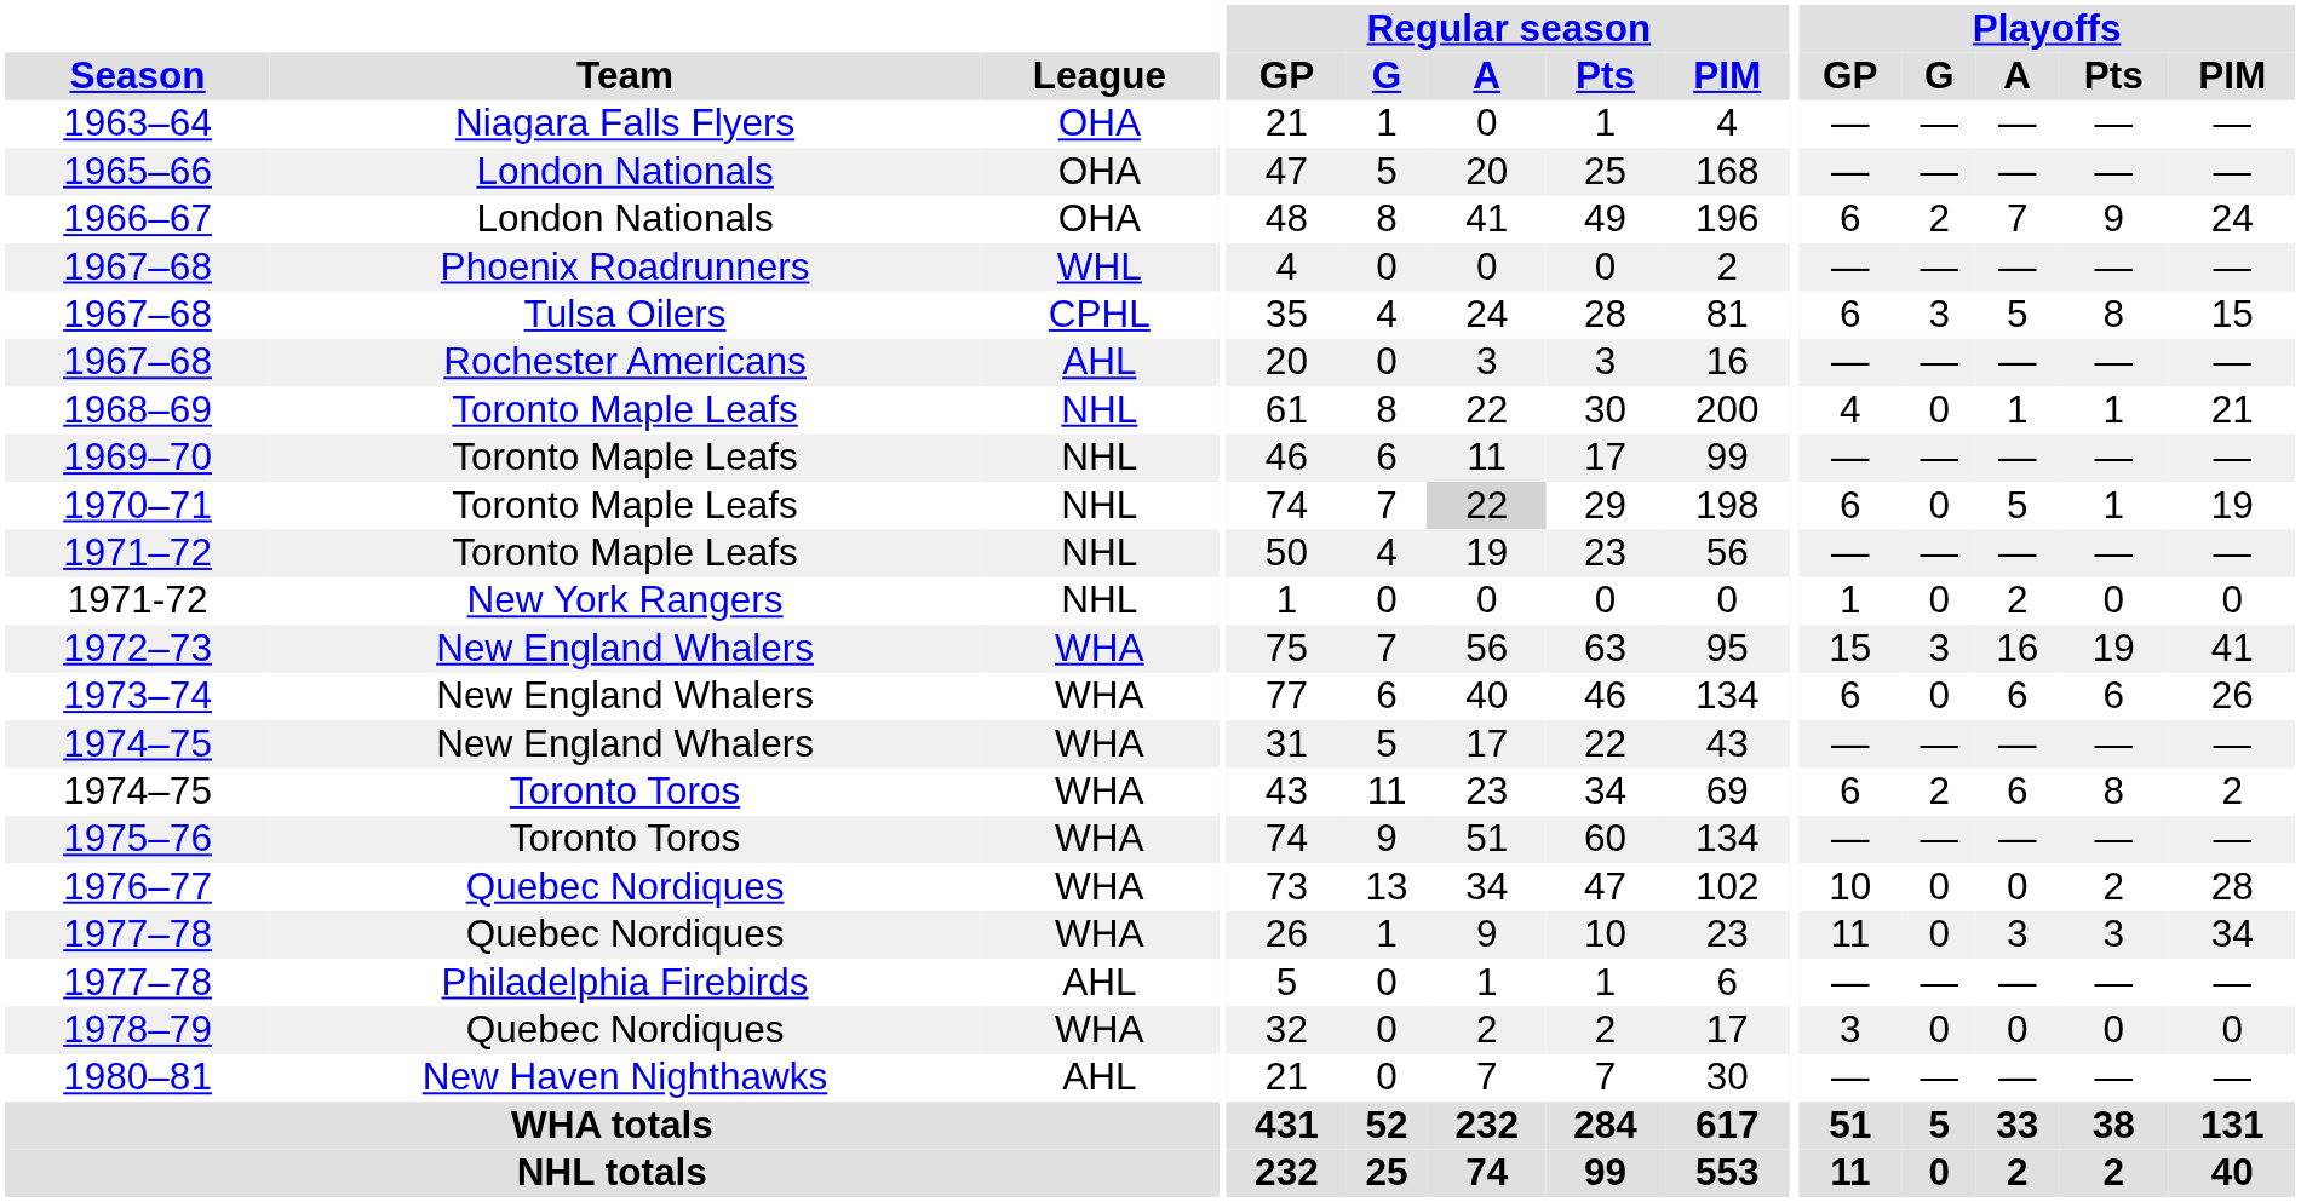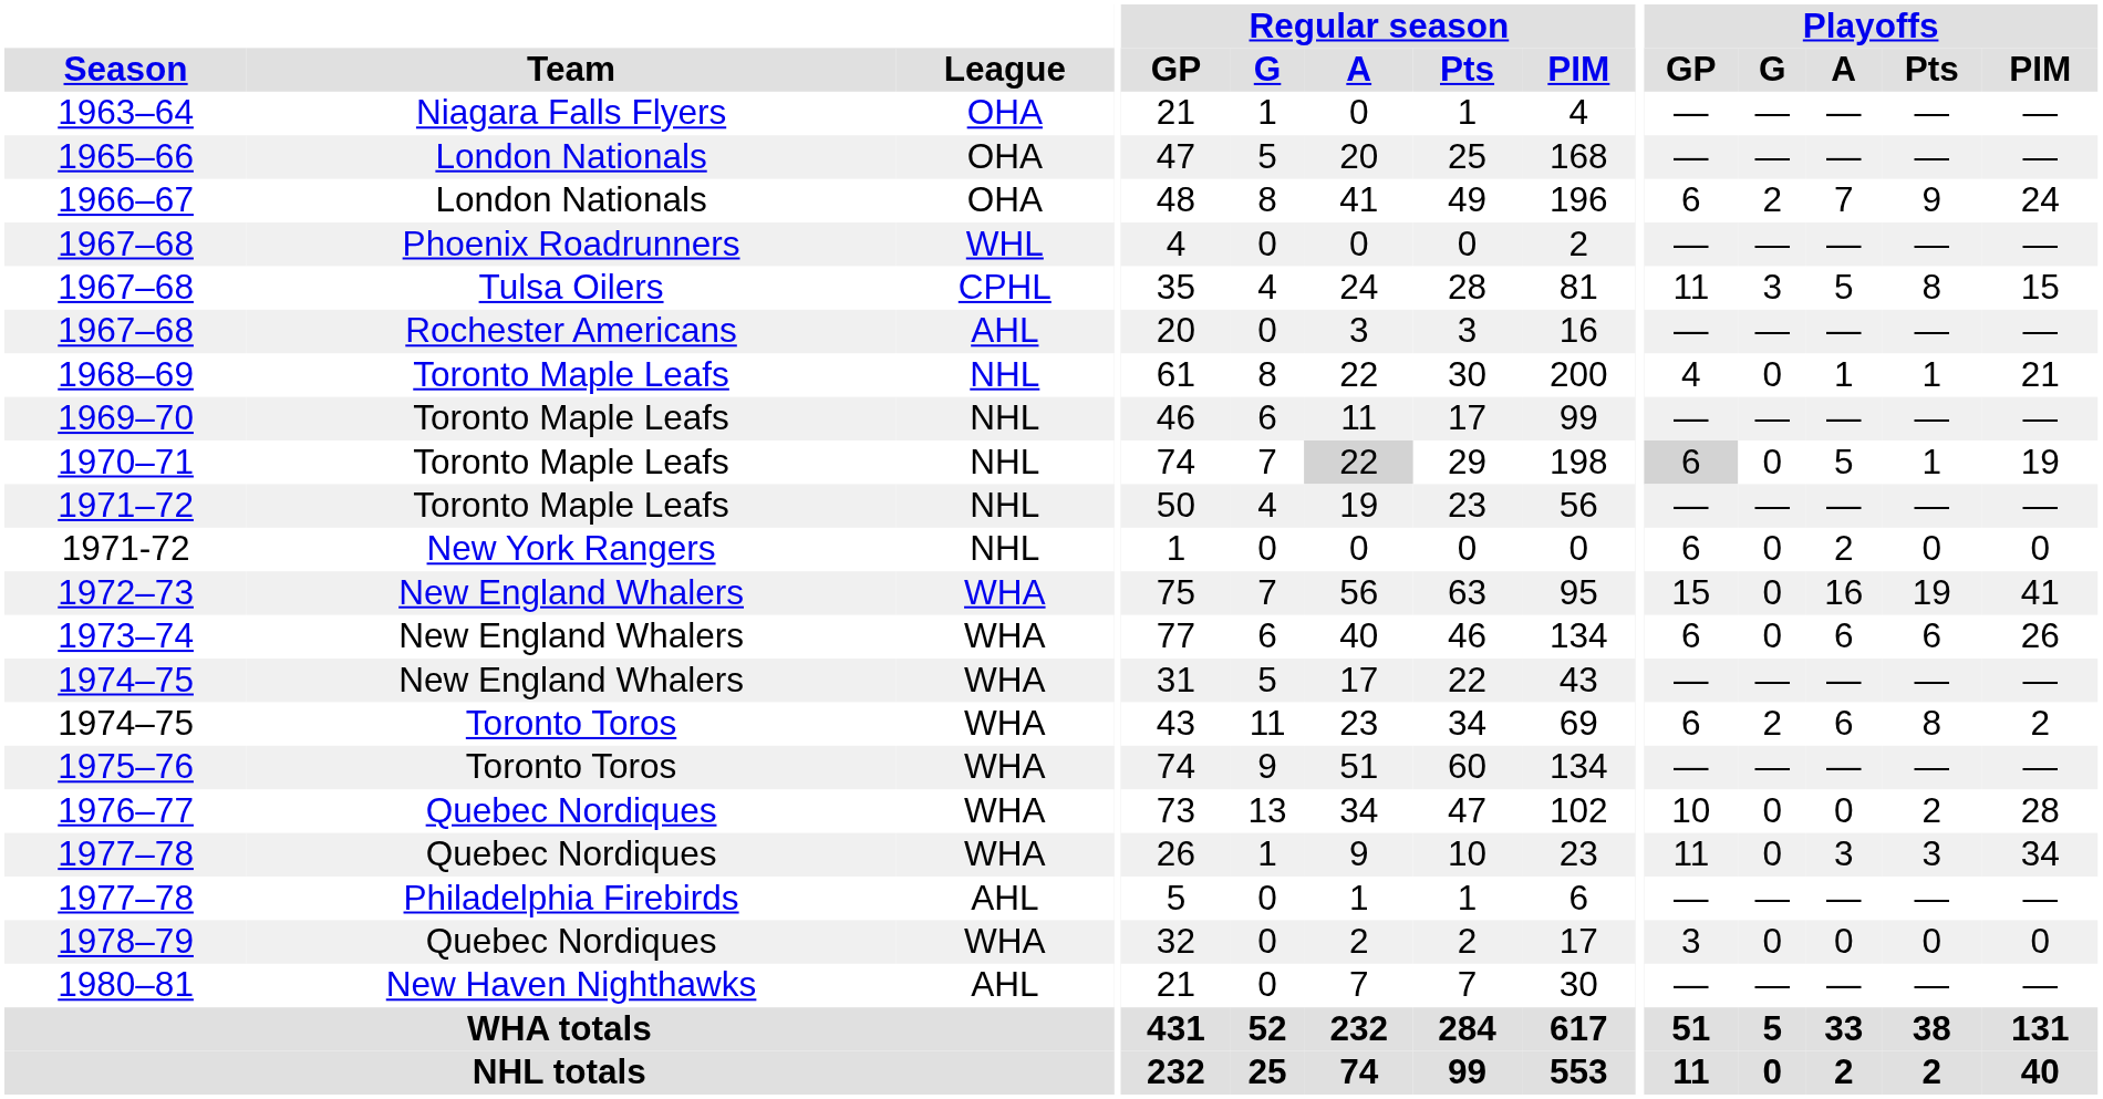 <table border="0" cellpadding="1" cellspacing="0" style="text-align:center; width:60em">
 <tr bgcolor="#e0e0e0">
 <th colspan="3" bgcolor="#ffffff"></th>
 <th rowspan="100" bgcolor="#ffffff"></th>
 <th colspan="5"><a href='#'>Regular season</a></th>
 <th rowspan="100" bgcolor="#ffffff"></th>
 <th colspan="5"><a href='#'>Playoffs</a></th>
 </tr>
 <tr bgcolor="#e0e0e0">
 <th><a href='#'>Season</a></th>
 <th>Team</th>
 <th>League</th>
 <th>GP</th>
 <th><a href='#'>G</a></th>
 <th><a href='#'>A</a></th>
 <th><a href='#'>Pts</a></th>
 <th><a href='#'>PIM</a></th>
 <th>GP</th>
 <th>G</th>
 <th>A</th>
 <th>Pts</th>
 <th>PIM</th>
 </tr>
 <tr>
 <td><a href='#'>1963–64</a></td>
 <td><a href='#'>Niagara Falls Flyers</a></td>
 <td><a href='#'>OHA</a></td>
 <td>21</td>
 <td>1</td>
 <td>0</td>
 <td>1</td>
 <td>4</td>
 <td>—</td>
 <td>—</td>
 <td>—</td>
 <td>—</td>
 <td>—</td>
 </tr>
 <tr bgcolor="#f0f0f0">
 <td><a href='#'>1965–66</a></td>
 <td><a href='#'>London Nationals</a></td>
 <td>OHA</td>
 <td>47</td>
 <td>5</td>
 <td>20</td>
 <td>25</td>
 <td>168</td>
 <td>—</td>
 <td>—</td>
 <td>—</td>
 <td>—</td>
 <td>—</td>
 </tr>
 <tr>
 <td><a href='#'>1966–67</a></td>
 <td>London Nationals</td>
 <td>OHA</td>
 <td>48</td>
 <td>8</td>
 <td>41</td>
 <td>49</td>
 <td>196</td>
 <td>6</td>
 <td>2</td>
 <td>7</td>
 <td>9</td>
 <td>24</td>
 </tr>
 <tr bgcolor="#f0f0f0">
 <td><a href='#'>1967–68</a></td>
 <td><a href='#'>Phoenix Roadrunners</a></td>
 <td><a href='#'>WHL</a></td>
 <td>4</td>
 <td>0</td>
 <td>0</td>
 <td>0</td>
 <td>2</td>
 <td>—</td>
 <td>—</td>
 <td>—</td>
 <td>—</td>
 <td>—</td>
 </tr>
 <tr>
 <td><a href='#'>1967–68</a></td>
 <td><a href='#'>Tulsa Oilers</a></td>
 <td><a href='#'>CPHL</a></td>
 <td>35</td>
 <td>4</td>
 <td>24</td>
 <td>28</td>
 <td>81</td>
-<td>6</td>
+<td>11</td>
 <td>3</td>
 <td>5</td>
 <td>8</td>
 <td>15</td>
 </tr>
 <tr bgcolor="#f0f0f0">
 <td><a href='#'>1967–68</a></td>
 <td><a href='#'>Rochester Americans</a></td>
 <td><a href='#'>AHL</a></td>
 <td>20</td>
 <td>0</td>
 <td>3</td>
 <td>3</td>
 <td>16</td>
 <td>—</td>
 <td>—</td>
 <td>—</td>
 <td>—</td>
 <td>—</td>
 </tr>
 <tr>
 <td><a href='#'>1968–69</a></td>
 <td><a href='#'>Toronto Maple Leafs</a></td>
 <td><a href='#'>NHL</a></td>
 <td>61</td>
 <td>8</td>
 <td>22</td>
 <td>30</td>
 <td>200</td>
 <td>4</td>
 <td>0</td>
 <td>1</td>
 <td>1</td>
 <td>21</td>
 </tr>
 <tr bgcolor="#f0f0f0">
 <td><a href='#'>1969–70</a></td>
 <td>Toronto Maple Leafs</td>
 <td>NHL</td>
 <td>46</td>
 <td>6</td>
 <td>11</td>
 <td>17</td>
 <td>99</td>
 <td>—</td>
 <td>—</td>
 <td>—</td>
 <td>—</td>
 <td>—</td>
 </tr>
 <tr>
 <td><a href='#'>1970–71</a></td>
 <td>Toronto Maple Leafs</td>
 <td>NHL</td>
 <td>74</td>
 <td>7</td>
 <td style="background: lightgrey;">22</td>
 <td>29</td>
 <td>198</td>
-<td>6</td>
+<td style="background: lightgrey;">6</td>
 <td>0</td>
 <td>5</td>
 <td>1</td>
 <td>19</td>
 </tr>
 <tr bgcolor="#f0f0f0">
 <td><a href='#'>1971–72</a></td>
 <td>Toronto Maple Leafs</td>
 <td>NHL</td>
 <td>50</td>
 <td>4</td>
 <td>19</td>
 <td>23</td>
 <td>56</td>
 <td>—</td>
 <td>—</td>
 <td>—</td>
 <td>—</td>
 <td>—</td>
 </tr>
 <tr>
 <td>1971-72</td>
 <td><a href='#'>New York Rangers</a></td>
 <td>NHL</td>
 <td>1</td>
 <td>0</td>
 <td>0</td>
 <td>0</td>
 <td>0</td>
-<td>1</td>
+<td>6</td>
 <td>0</td>
 <td>2</td>
 <td>0</td>
 <td>0</td>
 </tr>
 <tr bgcolor="#f0f0f0">
 <td><a href='#'>1972–73</a></td>
 <td><a href='#'>New England Whalers</a></td>
 <td><a href='#'>WHA</a></td>
 <td>75</td>
 <td>7</td>
 <td>56</td>
 <td>63</td>
 <td>95</td>
 <td>15</td>
-<td>3</td>
+<td>0</td>
 <td>16</td>
 <td>19</td>
 <td>41</td>
 </tr>
 <tr>
 <td><a href='#'>1973–74</a></td>
 <td>New England Whalers</td>
 <td>WHA</td>
 <td>77</td>
 <td>6</td>
 <td>40</td>
 <td>46</td>
 <td>134</td>
 <td>6</td>
 <td>0</td>
 <td>6</td>
 <td>6</td>
 <td>26</td>
 </tr>
 <tr bgcolor="#f0f0f0">
 <td><a href='#'>1974–75</a></td>
 <td>New England Whalers</td>
 <td>WHA</td>
 <td>31</td>
 <td>5</td>
 <td>17</td>
 <td>22</td>
 <td>43</td>
 <td>—</td>
 <td>—</td>
 <td>—</td>
 <td>—</td>
 <td>—</td>
 </tr>
 <tr>
 <td>1974–75</td>
 <td><a href='#'>Toronto Toros</a></td>
 <td>WHA</td>
 <td>43</td>
 <td>11</td>
 <td>23</td>
 <td>34</td>
 <td>69</td>
 <td>6</td>
 <td>2</td>
 <td>6</td>
 <td>8</td>
 <td>2</td>
 </tr>
 <tr bgcolor="#f0f0f0">
 <td><a href='#'>1975–76</a></td>
 <td>Toronto Toros</td>
 <td>WHA</td>
 <td>74</td>
 <td>9</td>
 <td>51</td>
 <td>60</td>
 <td>134</td>
 <td>—</td>
 <td>—</td>
 <td>—</td>
 <td>—</td>
 <td>—</td>
 </tr>
 <tr>
 <td><a href='#'>1976–77</a></td>
 <td><a href='#'>Quebec Nordiques</a></td>
 <td>WHA</td>
 <td>73</td>
 <td>13</td>
 <td>34</td>
 <td>47</td>
 <td>102</td>
 <td>10</td>
 <td>0</td>
 <td>0</td>
 <td>2</td>
 <td>28</td>
 </tr>
 <tr bgcolor="#f0f0f0">
 <td><a href='#'>1977–78</a></td>
 <td>Quebec Nordiques</td>
 <td>WHA</td>
 <td>26</td>
 <td>1</td>
 <td>9</td>
 <td>10</td>
 <td>23</td>
 <td>11</td>
 <td>0</td>
 <td>3</td>
 <td>3</td>
 <td>34</td>
 </tr>
 <tr>
 <td><a href='#'>1977–78</a></td>
 <td><a href='#'>Philadelphia Firebirds</a></td>
 <td>AHL</td>
 <td>5</td>
 <td>0</td>
 <td>1</td>
 <td>1</td>
 <td>6</td>
 <td>—</td>
 <td>—</td>
 <td>—</td>
 <td>—</td>
 <td>—</td>
 </tr>
 <tr bgcolor="#f0f0f0">
 <td><a href='#'>1978–79</a></td>
 <td>Quebec Nordiques</td>
 <td>WHA</td>
 <td>32</td>
 <td>0</td>
 <td>2</td>
 <td>2</td>
 <td>17</td>
 <td>3</td>
 <td>0</td>
 <td>0</td>
 <td>0</td>
 <td>0</td>
 </tr>
 <tr>
 <td><a href='#'>1980–81</a></td>
 <td><a href='#'>New Haven Nighthawks</a></td>
 <td>AHL</td>
 <td>21</td>
 <td>0</td>
 <td>7</td>
 <td>7</td>
 <td>30</td>
 <td>—</td>
 <td>—</td>
 <td>—</td>
 <td>—</td>
 <td>—</td>
 </tr>
 <tr bgcolor="#e0e0e0">
 <th colspan="3">WHA totals</th>
 <th>431</th>
 <th>52</th>
 <th>232</th>
 <th>284</th>
 <th>617</th>
 <th>51</th>
 <th>5</th>
 <th>33</th>
 <th>38</th>
 <th>131</th>
 </tr>
 <tr bgcolor="#e0e0e0">
 <th colspan="3">NHL totals</th>
 <th>232</th>
 <th>25</th>
 <th>74</th>
 <th>99</th>
 <th>553</th>
 <th>11</th>
 <th>0</th>
 <th>2</th>
 <th>2</th>
 <th>40</th>
 </tr>
 </table>
